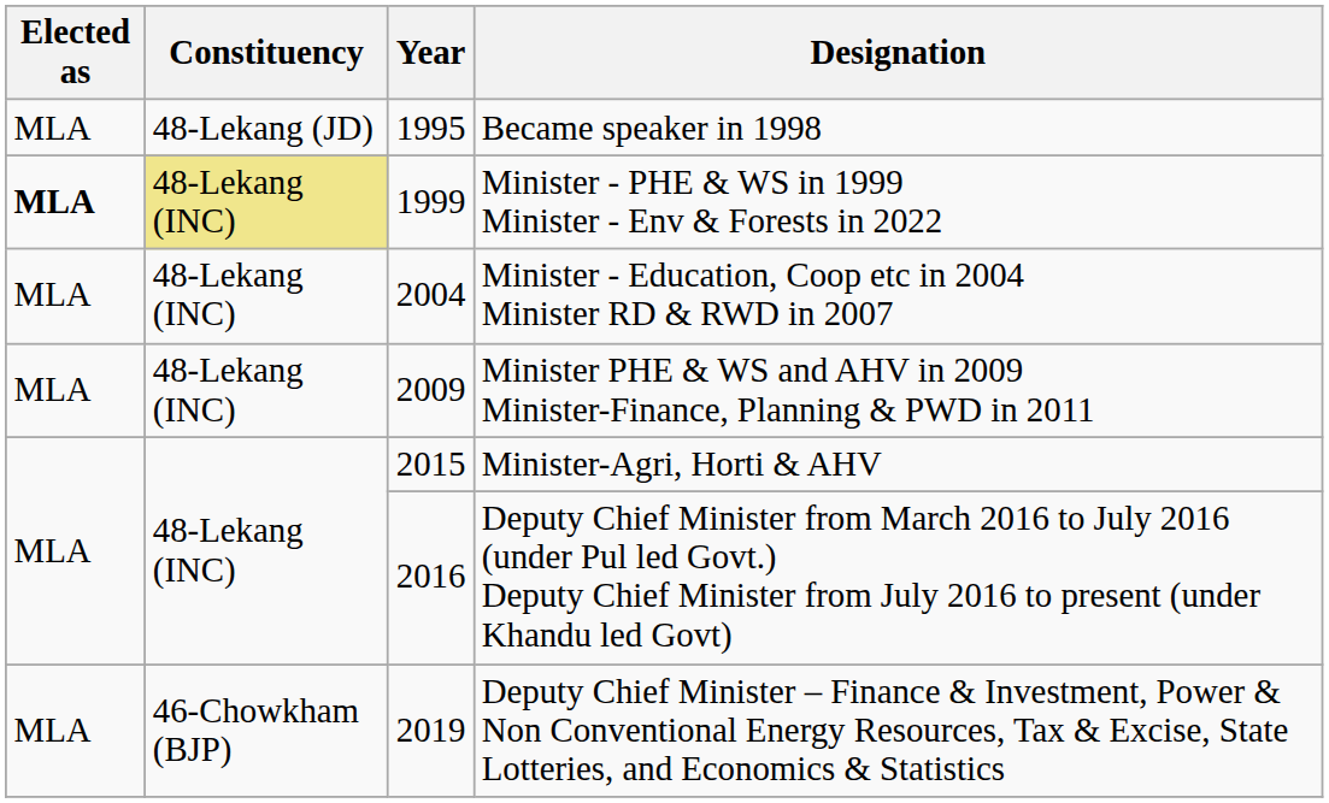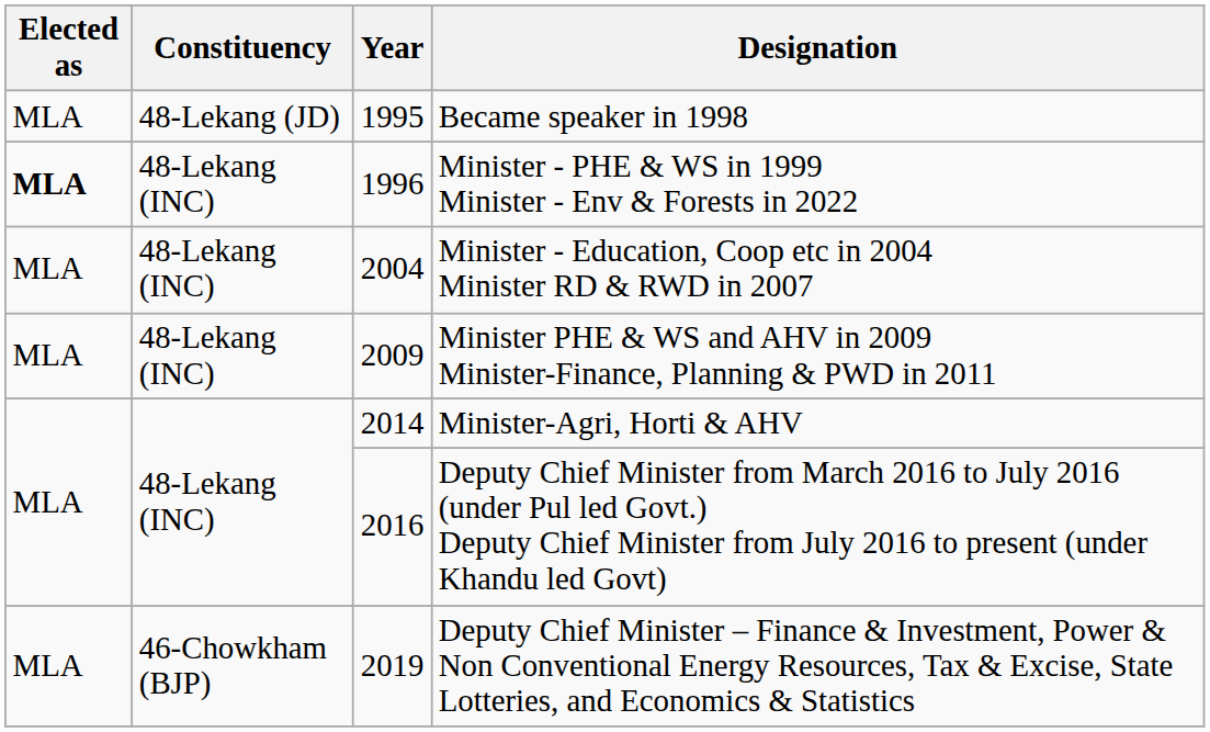 <table class="wikitable">
 <tr>
 <th>Elected as</th>
 <th>Constituency</th>
 <th>Year</th>
 <th>Designation</th>
 </tr>
 <tr>
 <td>MLA</td>
 <td>48-Lekang (JD)</td>
 <td>1995</td>
 <td>Became speaker in 1998</td>
 </tr>
 <tr>
 <td><strong>MLA</strong></td>
-<td style="background: khaki;">48-Lekang (INC)</td>
-<td>1999</td>
+<td>48-Lekang (INC)</td>
+<td>1996</td>
 <td>Minister - PHE & WS in 1999<br>Minister - Env & Forests in 2022</td>
 </tr>
 <tr>
 <td>MLA</td>
 <td>48-Lekang (INC)</td>
 <td>2004</td>
 <td>Minister - Education, Coop etc in 2004<br>Minister RD & RWD in 2007</td>
 </tr>
 <tr>
 <td>MLA</td>
 <td>48-Lekang (INC)</td>
 <td>2009</td>
 <td>Minister PHE & WS and AHV in 2009<br>Minister-Finance, Planning & PWD in 2011</td>
 </tr>
 <tr>
 <td rowspan="2">MLA</td>
 <td rowspan="2">48-Lekang (INC)</td>
-<td>2015</td>
+<td>2014</td>
 <td>Minister-Agri, Horti & AHV</td>
 </tr>
 <tr>
 <td>2016</td>
 <td>Deputy Chief Minister from March 2016 to July 2016 (under Pul led Govt.)<br>Deputy Chief Minister from July 2016 to present (under Khandu led Govt)</td>
 </tr>
 <tr>
 <td>MLA</td>
 <td>46-Chowkham (BJP)</td>
 <td>2019</td>
 <td>Deputy Chief Minister – Finance & Investment, Power & Non Conventional Energy Resources, Tax & Excise, State Lotteries, and Economics & Statistics</td>
 </tr>
 </table>
